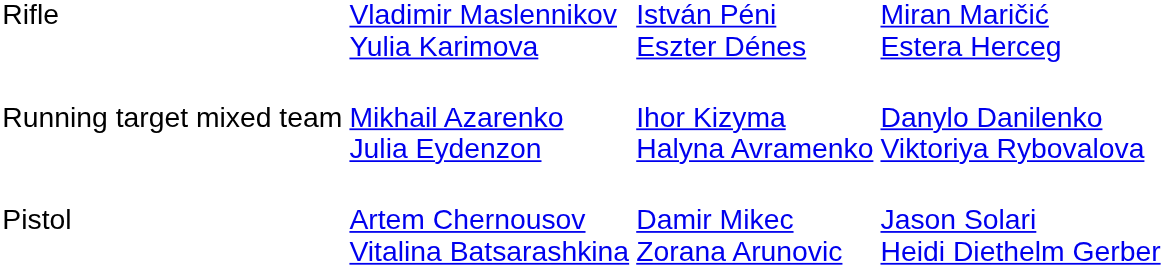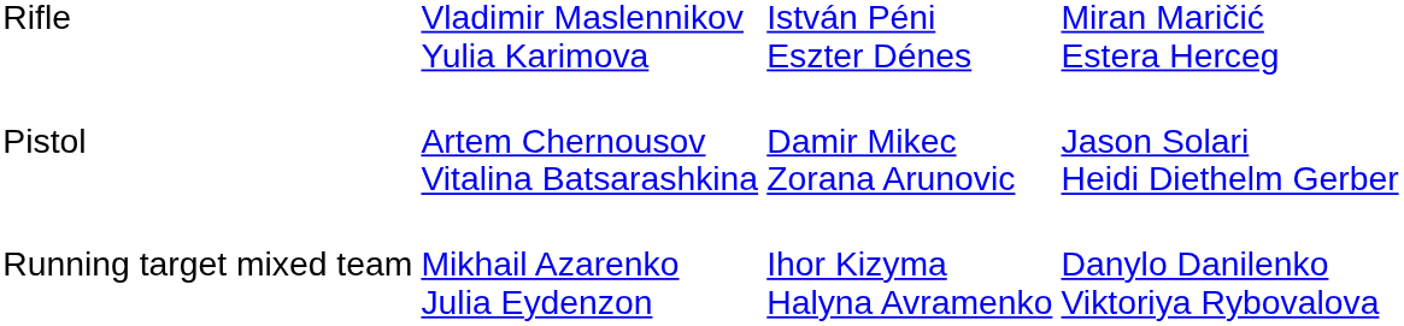 <table>
 <tr>
 <td>Rifle</td>
 <td><br><a href='#'>Vladimir Maslennikov</a><br><a href='#'>Yulia Karimova</a></td>
 <td><br><a href='#'>István Péni</a><br><a href='#'>Eszter Dénes</a></td>
 <td><br><a href='#'>Miran Maričić</a><br><a href='#'>Estera Herceg</a></td>
 </tr>
 <tr>
+<td>Pistol</td>
+<td><br><a href='#'>Artem Chernousov</a><br><a href='#'>Vitalina Batsarashkina</a></td>
+<td><br><a href='#'>Damir Mikec</a><br><a href='#'>Zorana Arunovic</a></td>
+<td><br><a href='#'>Jason Solari</a><br><a href='#'>Heidi Diethelm Gerber</a></td>
+</tr>
+<tr>
 <td>Running target mixed team</td>
 <td><br><a href='#'>Mikhail Azarenko</a><br><a href='#'>Julia Eydenzon</a></td>
 <td><br><a href='#'>Ihor Kizyma</a><br><a href='#'>Halyna Avramenko</a></td>
 <td><br><a href='#'>Danylo Danilenko</a> <br><a href='#'>Viktoriya Rybovalova</a></td>
 </tr>
-<tr>
-<td>Pistol</td>
-<td><br><a href='#'>Artem Chernousov</a><br><a href='#'>Vitalina Batsarashkina</a></td>
-<td><br><a href='#'>Damir Mikec</a><br><a href='#'>Zorana Arunovic</a></td>
-<td><br><a href='#'>Jason Solari</a><br><a href='#'>Heidi Diethelm Gerber</a></td>
-</tr>
 </table>
